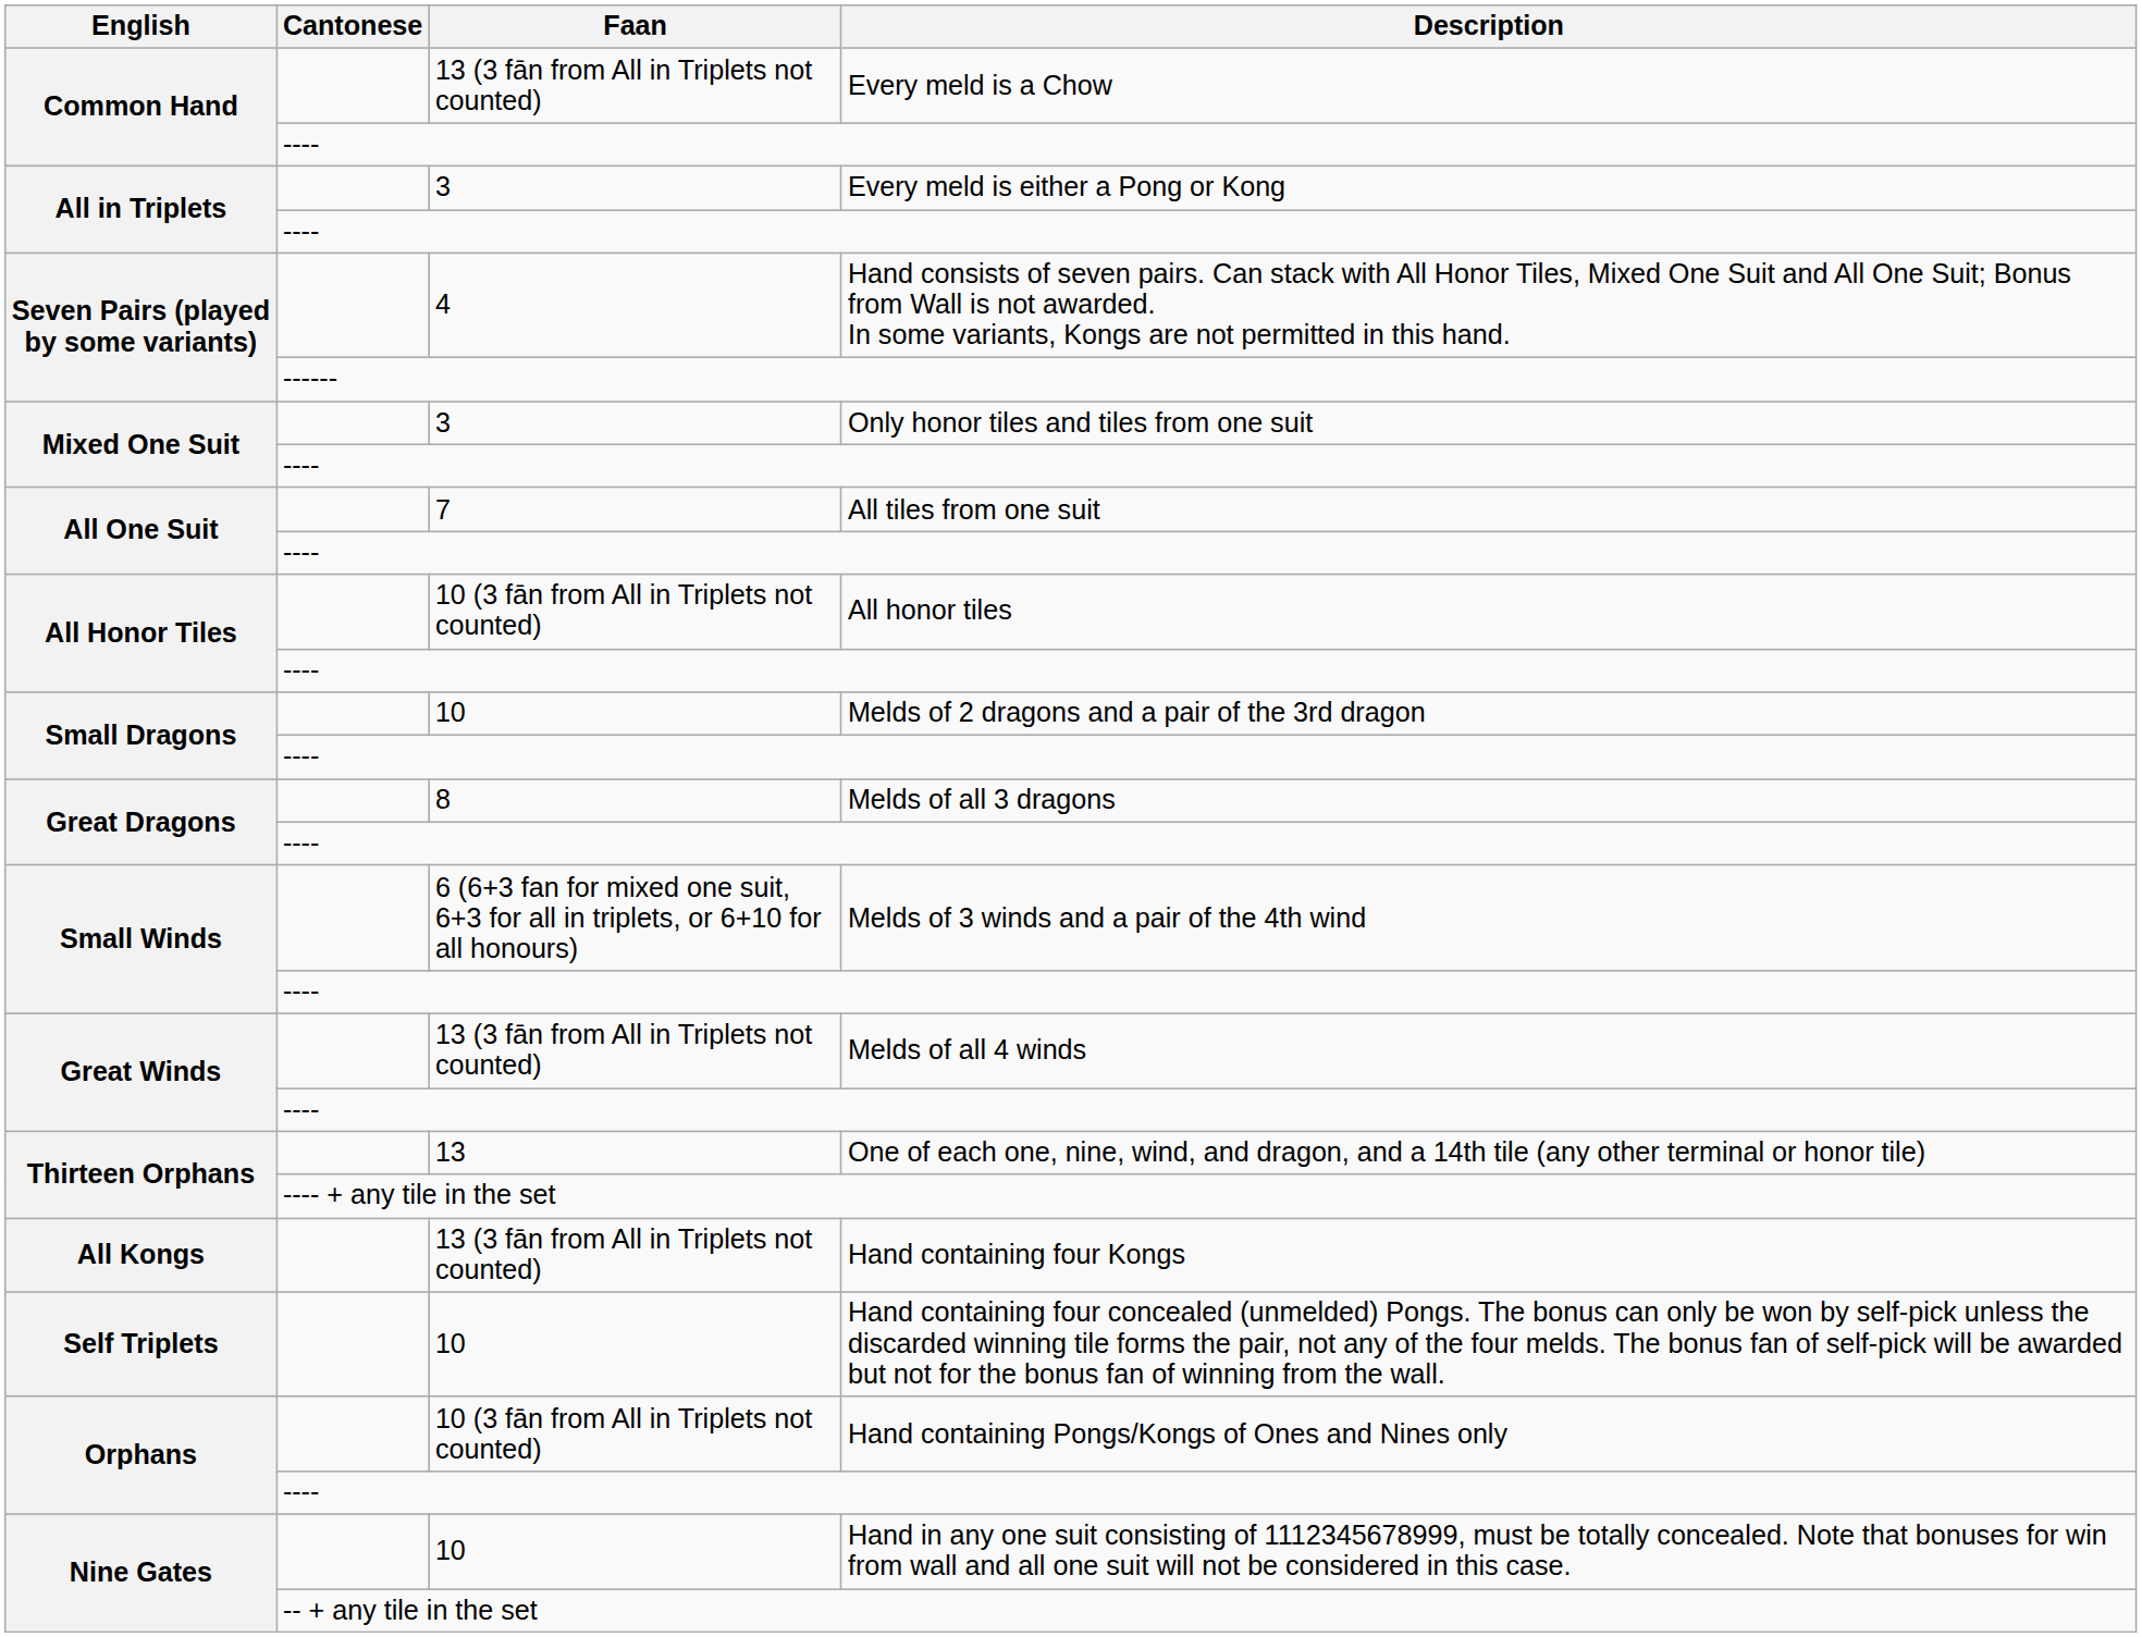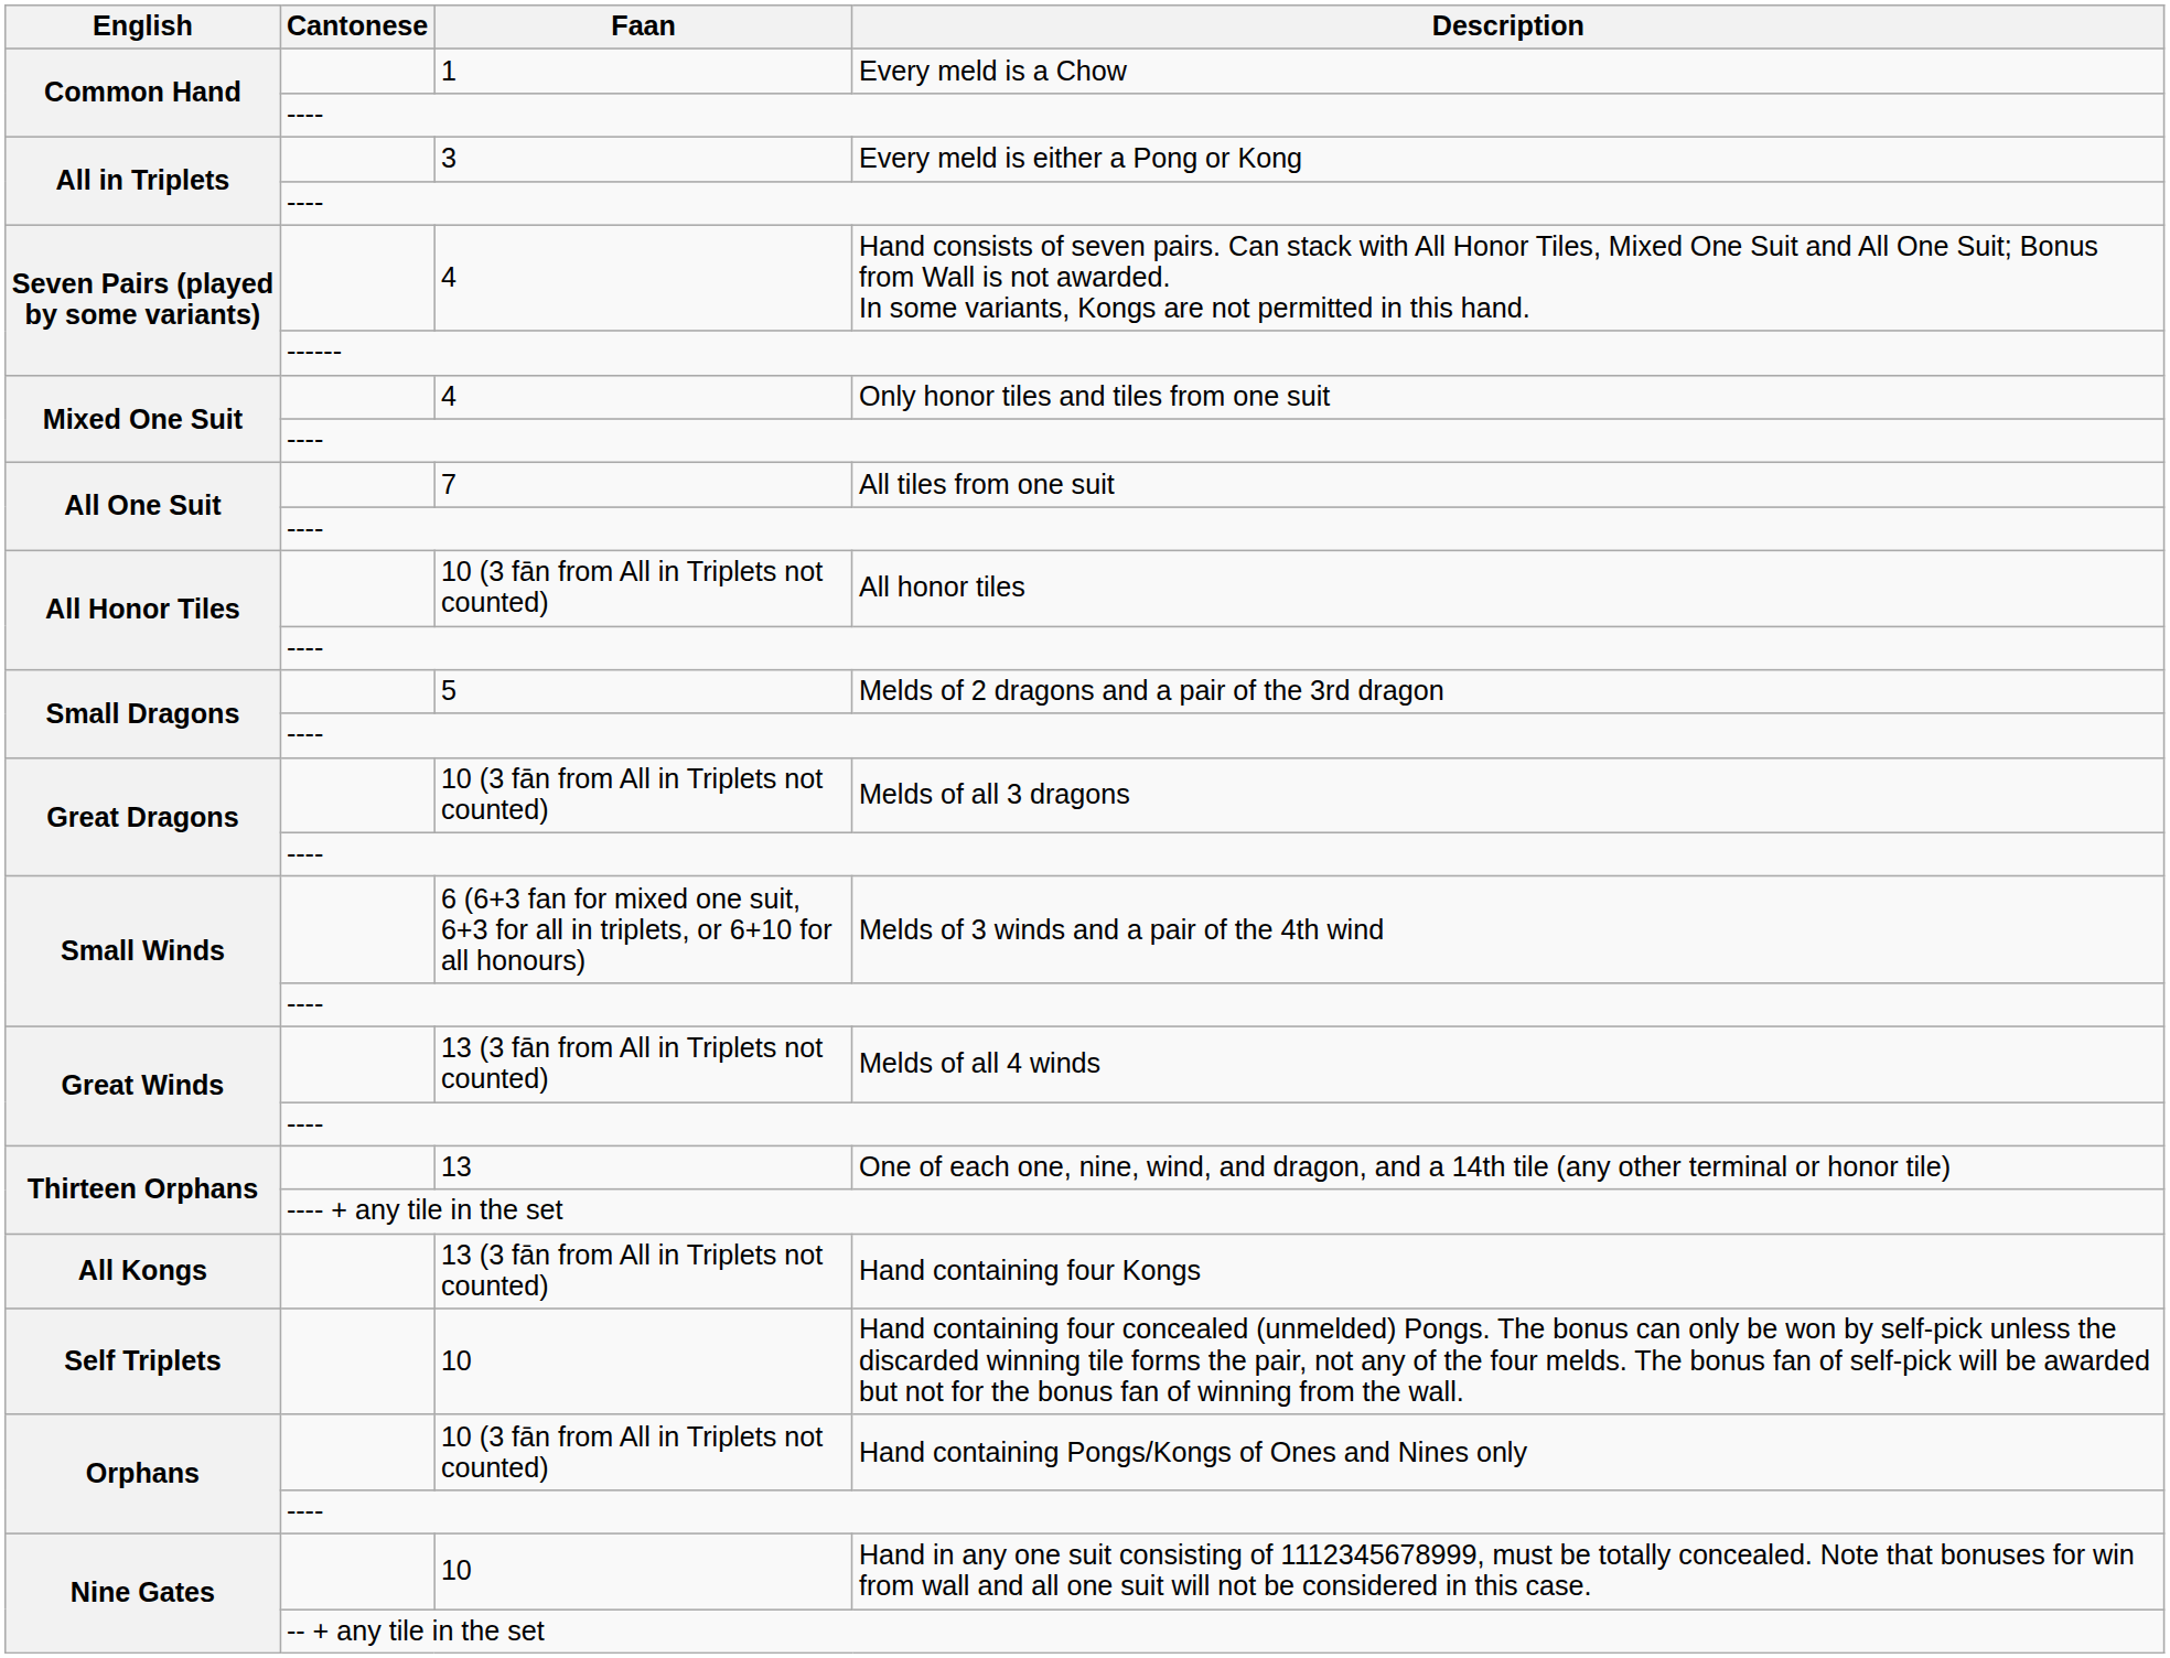 <table class="wikitable">
 <tr>
 <th>English</th>
 <th>Cantonese</th>
 <th>Faan</th>
 <th>Description</th>
 </tr>
 <tr>
 <th rowspan=2>Common Hand</th>
 <td></td>
-<td>13 (3 fān from All in Triplets not counted)</td>
+<td>1</td>
 <td>Every meld is a Chow</td>
 </tr>
 <tr>
 <td colspan=3>----</td>
 </tr>
 <tr>
 <th rowspan=2>All in Triplets</th>
 <td></td>
 <td>3</td>
 <td>Every meld is either a Pong or Kong</td>
 </tr>
 <tr>
 <td colspan=3>----</td>
 </tr>
 <tr>
 <th rowspan=2>Seven Pairs (played by some variants)</th>
 <td></td>
 <td>4</td>
 <td>Hand consists of seven pairs. Can stack with All Honor Tiles, Mixed One Suit and All One Suit; Bonus from Wall is not awarded.<br>In some variants, Kongs are not permitted in this hand.</td>
 </tr>
 <tr>
 <td colspan=3>------</td>
 </tr>
 <tr>
 <th rowspan=2>Mixed One Suit</th>
 <td></td>
-<td>3</td>
+<td>4</td>
 <td>Only honor tiles and tiles from one suit</td>
 </tr>
 <tr>
 <td colspan=3>----</td>
 </tr>
 <tr>
 <th rowspan=2>All One Suit</th>
 <td></td>
 <td>7</td>
 <td>All tiles from one suit</td>
 </tr>
 <tr>
 <td colspan=3>----</td>
 </tr>
 <tr>
 <th rowspan=2>All Honor Tiles</th>
 <td></td>
 <td>10 (3 fān from All in Triplets not counted)</td>
 <td>All honor tiles</td>
 </tr>
 <tr>
 <td colspan=3>----</td>
 </tr>
 <tr>
 <th rowspan=2>Small Dragons</th>
 <td></td>
-<td>10</td>
+<td>5</td>
 <td>Melds of 2 dragons and a pair of the 3rd dragon</td>
 </tr>
 <tr>
 <td colspan=3>----</td>
 </tr>
 <tr>
 <th rowspan=2>Great Dragons</th>
 <td></td>
-<td>8</td>
+<td>10 (3 fān from All in Triplets not counted)</td>
 <td>Melds of all 3 dragons</td>
 </tr>
 <tr>
 <td colspan=3>----</td>
 </tr>
 <tr>
 <th rowspan=2>Small Winds </th>
 <td></td>
 <td>6 (6+3 fan for mixed one suit, 6+3 for all in triplets, or 6+10 for all honours)</td>
 <td>Melds of 3 winds and a pair of the 4th wind</td>
 </tr>
 <tr>
 <td colspan=3>----</td>
 </tr>
 <tr>
 <th rowspan=2>Great Winds</th>
 <td></td>
 <td>13 (3 fān from All in Triplets not counted)</td>
 <td>Melds of all 4 winds</td>
 </tr>
 <tr>
 <td colspan=3>----</td>
 </tr>
 <tr>
 <th rowspan=2>Thirteen Orphans</th>
 <td></td>
 <td>13</td>
 <td>One of each one, nine, wind, and dragon, and a 14th tile (any other terminal or honor tile)</td>
 </tr>
 <tr>
 <td colspan=3>---- + any tile in the set</td>
 </tr>
 <tr>
 <th rowspan=1>All Kongs</th>
 <td><br><br></td>
 <td>13 (3 fān from All in Triplets not counted)</td>
 <td>Hand containing four Kongs</td>
 </tr>
 <tr>
 <th rowspan=1>Self Triplets</th>
 <td><br></td>
 <td>10</td>
 <td>Hand containing four concealed (unmelded) Pongs. The bonus can only be won by self-pick unless the discarded winning tile forms the pair, not any of the four melds. The bonus fan of self-pick will be awarded but not for the bonus fan of winning from the wall.</td>
 </tr>
 <tr>
 <th rowspan=2>Orphans</th>
 <td></td>
 <td>10 (3 fān from All in Triplets not counted)</td>
 <td>Hand containing Pongs/Kongs of Ones and Nines only</td>
 </tr>
 <tr>
 <td colspan=3>----</td>
 </tr>
 <tr>
 <th rowspan=2>Nine Gates</th>
 <td></td>
 <td>10</td>
 <td>Hand in any one suit consisting of 1112345678999, must be totally concealed. Note that bonuses for win from wall and all one suit will not be considered in this case.</td>
 </tr>
 <tr>
 <td colspan=3>-- + any tile in the set</td>
 </tr>
 </table>
